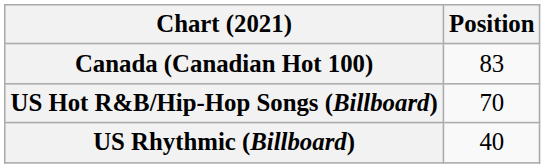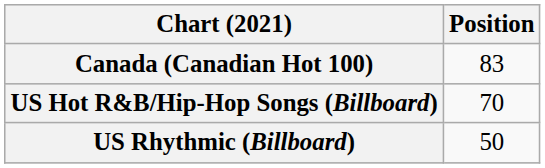 <table class="wikitable sortable plainrowheaders" style="text-align:center">
 <tr>
 <th scope="col">Chart (2021)</th>
 <th scope="col">Position</th>
 </tr>
 <tr>
 <th scope="row">Canada (Canadian Hot 100)</th>
 <td>83</td>
 </tr>
 <tr>
 <th scope="row">US Hot R&B/Hip-Hop Songs (<em>Billboard</em>)</th>
 <td>70</td>
 </tr>
 <tr>
 <th scope="row">US Rhythmic (<em>Billboard</em>)</th>
-<td>40</td>
+<td>50</td>
 </tr>
 </table>
